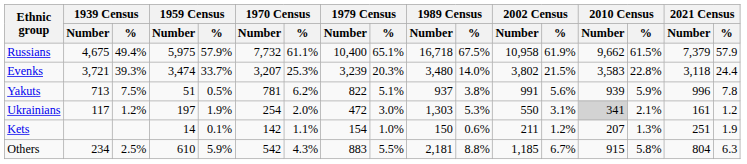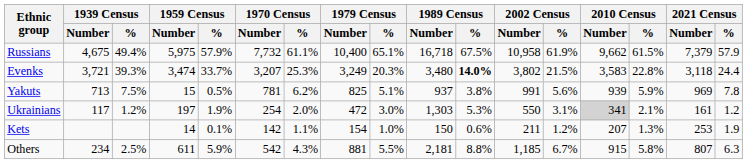 <table class="wikitable" style="text-align: right;">
 <tr bgcolor="#e0e0e0">
 <th rowspan="2">Ethnic<br>group</th>
 <th colspan="2">1939 Census</th>
 <th colspan="2">1959 Census</th>
 <th colspan="2">1970 Census</th>
 <th colspan="2">1979 Census</th>
 <th colspan="2">1989 Census</th>
 <th colspan="2">2002 Census</th>
 <th colspan="2">2010 Census</th>
 <th colspan="2">2021 Census</th>
 </tr>
 <tr bgcolor="#e0e0e0">
 <th>Number</th>
 <th>%</th>
 <th>Number</th>
 <th>%</th>
 <th>Number</th>
 <th>%</th>
 <th>Number</th>
 <th>%</th>
 <th>Number</th>
 <th>%</th>
 <th>Number</th>
 <th>%</th>
 <th>Number</th>
 <th>%</th>
 <th>Number</th>
 <th>%</th>
 </tr>
 <tr>
 <td align="left"><a href='#'>Russians</a></td>
 <td>4,675</td>
 <td>49.4%</td>
 <td>5,975</td>
 <td>57.9%</td>
 <td>7,732</td>
 <td>61.1%</td>
 <td>10,400</td>
 <td>65.1%</td>
 <td>16,718</td>
 <td>67.5%</td>
 <td>10,958</td>
 <td>61.9%</td>
 <td>9,662</td>
 <td>61.5%</td>
 <td>7,379</td>
 <td>57.9</td>
 </tr>
 <tr>
 <td align="left"><a href='#'>Evenks</a></td>
 <td>3,721</td>
 <td>39.3%</td>
 <td>3,474</td>
 <td>33.7%</td>
 <td>3,207</td>
 <td>25.3%</td>
-<td>3,239</td>
+<td>3,249</td>
 <td>20.3%</td>
 <td>3,480</td>
-<td>14.0%</td>
+<td><strong>14.0%</strong></td>
 <td>3,802</td>
 <td>21.5%</td>
 <td>3,583</td>
 <td>22.8%</td>
 <td>3,118</td>
 <td>24.4</td>
 </tr>
 <tr>
 <td align="left"><a href='#'>Yakuts</a></td>
 <td>713</td>
 <td>7.5%</td>
-<td>51</td>
+<td>15</td>
 <td>0.5%</td>
 <td>781</td>
 <td>6.2%</td>
-<td>822</td>
+<td>825</td>
 <td>5.1%</td>
 <td>937</td>
 <td>3.8%</td>
 <td>991</td>
 <td>5.6%</td>
 <td>939</td>
 <td>5.9%</td>
-<td>996</td>
+<td>969</td>
 <td>7.8</td>
 </tr>
 <tr>
 <td align="left"><a href='#'>Ukrainians</a></td>
 <td>117</td>
 <td>1.2%</td>
 <td>197</td>
 <td>1.9%</td>
 <td>254</td>
 <td>2.0%</td>
 <td>472</td>
 <td>3.0%</td>
 <td>1,303</td>
 <td>5.3%</td>
 <td>550</td>
 <td>3.1%</td>
 <td style="background: lightgrey;">341</td>
 <td>2.1%</td>
 <td>161</td>
 <td>1.2</td>
 </tr>
 <tr>
 <td align="left"><a href='#'>Kets</a></td>
 <td></td>
 <td></td>
 <td>14</td>
 <td>0.1%</td>
 <td>142</td>
 <td>1.1%</td>
 <td>154</td>
 <td>1.0%</td>
 <td>150</td>
 <td>0.6%</td>
 <td>211</td>
 <td>1.2%</td>
 <td>207</td>
 <td>1.3%</td>
-<td>251</td>
+<td>253</td>
 <td>1.9</td>
 </tr>
 <tr>
 <td align="left">Others</td>
 <td>234</td>
 <td>2.5%</td>
-<td>610</td>
+<td>611</td>
 <td>5.9%</td>
 <td>542</td>
 <td>4.3%</td>
-<td>883</td>
+<td>881</td>
 <td>5.5%</td>
 <td>2,181</td>
 <td>8.8%</td>
 <td>1,185</td>
 <td>6.7%</td>
 <td>915</td>
 <td>5.8%</td>
-<td>804</td>
+<td>807</td>
 <td>6.3</td>
 </tr>
 </table>
